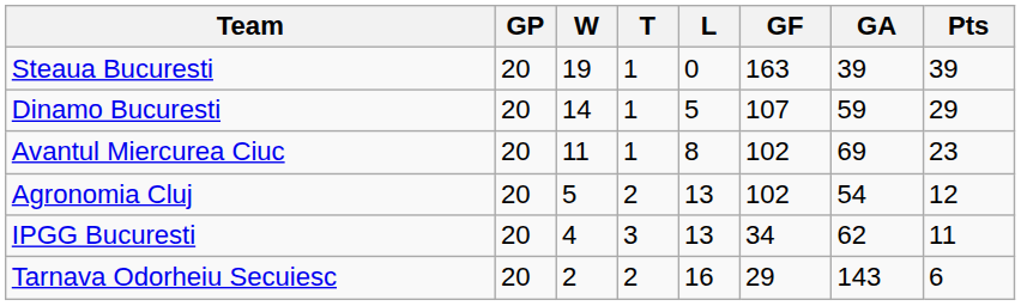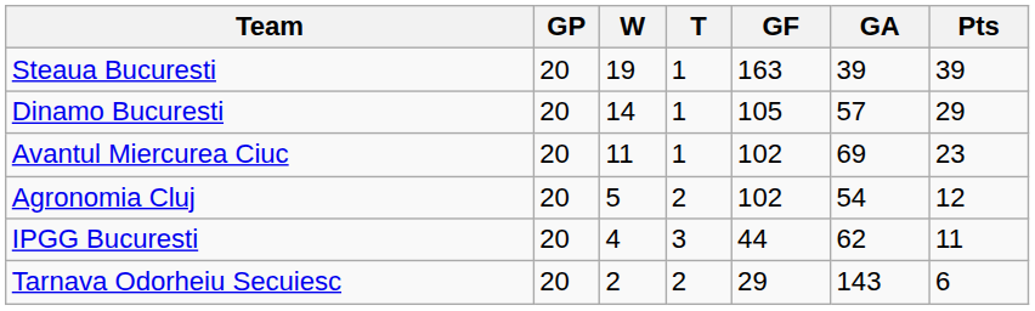 <table class="wikitable">
 <tr>
 <th width="40%">Team</th>
 <th width="5%">GP</th>
 <th width="5%">W</th>
 <th width="5%">T</th>
-<th width="5%">L</th>
 <th width="7.5%">GF</th>
 <th width="7.5%">GA</th>
 <th width="7.5%">Pts</th>
 </tr>
 <tr>
 <td><a href='#'>Steaua Bucuresti</a></td>
 <td>20</td>
 <td>19</td>
 <td>1</td>
-<td>0</td>
 <td>163</td>
 <td>39</td>
 <td>39</td>
 </tr>
 <tr>
 <td><a href='#'>Dinamo Bucuresti</a></td>
 <td>20</td>
 <td>14</td>
 <td>1</td>
-<td>5</td>
-<td>107</td>
-<td>59</td>
+<td>105</td>
+<td>57</td>
 <td>29</td>
 </tr>
 <tr>
 <td><a href='#'>Avantul Miercurea Ciuc</a></td>
 <td>20</td>
 <td>11</td>
 <td>1</td>
-<td>8</td>
 <td>102</td>
 <td>69</td>
 <td>23</td>
 </tr>
 <tr>
 <td><a href='#'>Agronomia Cluj</a></td>
 <td>20</td>
 <td>5</td>
 <td>2</td>
-<td>13</td>
 <td>102</td>
 <td>54</td>
 <td>12</td>
 </tr>
 <tr>
 <td><a href='#'>IPGG Bucuresti</a></td>
 <td>20</td>
 <td>4</td>
 <td>3</td>
-<td>13</td>
-<td>34</td>
+<td>44</td>
 <td>62</td>
 <td>11</td>
 </tr>
 <tr>
 <td><a href='#'>Tarnava Odorheiu Secuiesc</a></td>
 <td>20</td>
 <td>2</td>
 <td>2</td>
-<td>16</td>
 <td>29</td>
 <td>143</td>
 <td>6</td>
 </tr>
 </table>
